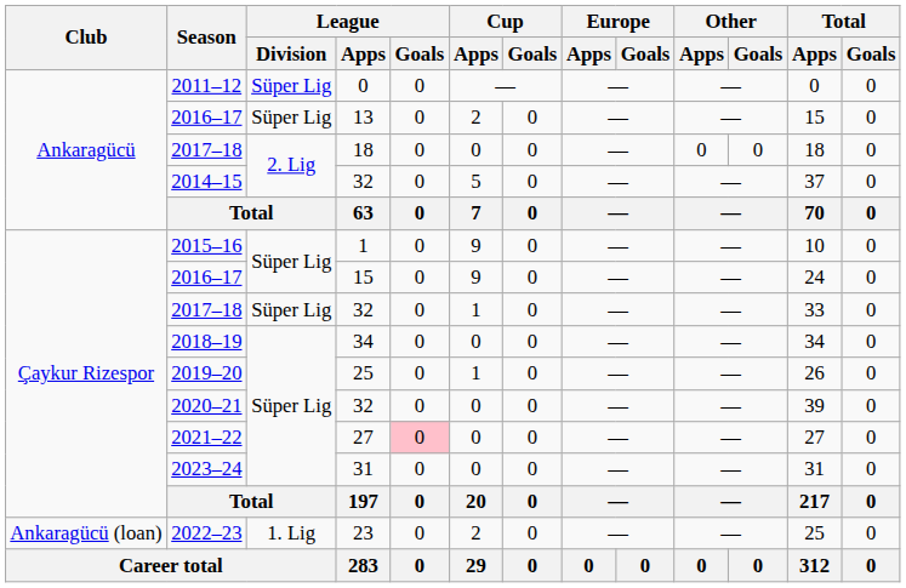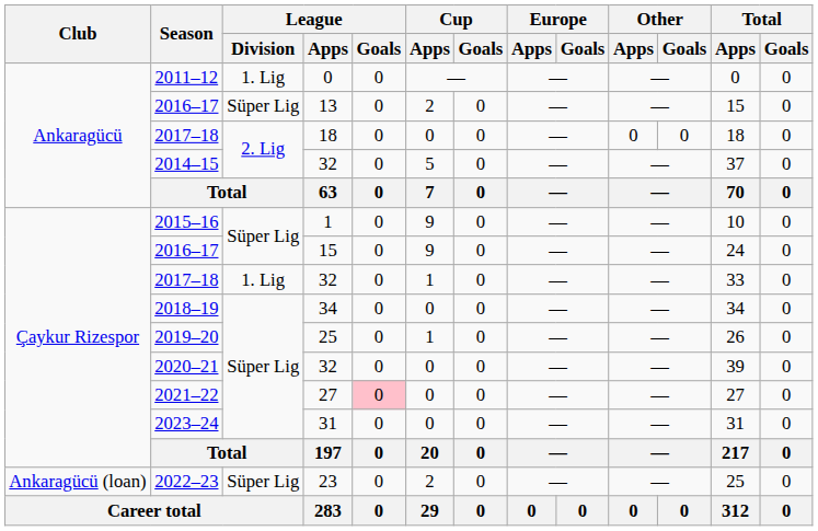 <table class="wikitable" style="text-align: center">
 <tr>
 <th rowspan="2">Club</th>
 <th rowspan="2">Season</th>
 <th colspan="3">League</th>
 <th colspan="2">Cup</th>
 <th colspan="2">Europe</th>
 <th colspan="2">Other</th>
 <th colspan="2">Total</th>
 </tr>
 <tr>
 <th>Division</th>
 <th>Apps</th>
 <th>Goals</th>
 <th>Apps</th>
 <th>Goals</th>
 <th>Apps</th>
 <th>Goals</th>
 <th>Apps</th>
 <th>Goals</th>
 <th>Apps</th>
 <th>Goals</th>
 </tr>
 <tr>
 <td rowspan="5"><a href='#'>Ankaragücü</a></td>
 <td><a href='#'>2011–12</a></td>
-<td><a href='#'>Süper Lig</a></td>
+<td>1. Lig</td>
 <td>0</td>
 <td>0</td>
 <td colspan="2">—</td>
 <td colspan="2">—</td>
 <td colspan="2">—</td>
 <td>0</td>
 <td>0</td>
 </tr>
 <tr>
 <td><a href='#'>2016–17</a></td>
 <td>Süper Lig</td>
 <td>13</td>
 <td>0</td>
 <td>2</td>
 <td>0</td>
 <td colspan="2">—</td>
 <td colspan="2">—</td>
 <td>15</td>
 <td>0</td>
 </tr>
 <tr>
 <td><a href='#'>2017–18</a></td>
 <td rowspan="2"><a href='#'>2. Lig</a></td>
 <td>18</td>
 <td>0</td>
 <td>0</td>
 <td>0</td>
 <td colspan="2">—</td>
 <td>0</td>
 <td>0</td>
 <td>18</td>
 <td>0</td>
 </tr>
 <tr>
 <td><a href='#'>2014–15</a></td>
 <td>32</td>
 <td>0</td>
 <td>5</td>
 <td>0</td>
 <td colspan="2">—</td>
 <td colspan="2">—</td>
 <td>37</td>
 <td>0</td>
 </tr>
 <tr>
 <th colspan="2">Total</th>
 <th>63</th>
 <th>0</th>
 <th>7</th>
 <th>0</th>
 <th colspan="2">—</th>
 <th colspan="2">—</th>
 <th>70</th>
 <th>0</th>
 </tr>
 <tr>
 <td rowspan="9"><a href='#'>Çaykur Rizespor</a></td>
 <td><a href='#'>2015–16</a></td>
 <td rowspan="2">Süper Lig</td>
 <td>1</td>
 <td>0</td>
 <td>9</td>
 <td>0</td>
 <td colspan="2">—</td>
 <td colspan="2">—</td>
 <td>10</td>
 <td>0</td>
 </tr>
 <tr>
 <td><a href='#'>2016–17</a></td>
 <td>15</td>
 <td>0</td>
 <td>9</td>
 <td>0</td>
 <td colspan="2">—</td>
 <td colspan="2">—</td>
 <td>24</td>
 <td>0</td>
 </tr>
 <tr>
 <td><a href='#'>2017–18</a></td>
-<td>Süper Lig</td>
+<td>1. Lig</td>
 <td>32</td>
 <td>0</td>
 <td>1</td>
 <td>0</td>
 <td colspan="2">—</td>
 <td colspan="2">—</td>
 <td>33</td>
 <td>0</td>
 </tr>
 <tr>
 <td><a href='#'>2018–19</a></td>
 <td rowspan="5">Süper Lig</td>
 <td>34</td>
 <td>0</td>
 <td>0</td>
 <td>0</td>
 <td colspan="2">—</td>
 <td colspan="2">—</td>
 <td>34</td>
 <td>0</td>
 </tr>
 <tr>
 <td><a href='#'>2019–20</a></td>
 <td>25</td>
 <td>0</td>
 <td>1</td>
 <td>0</td>
 <td colspan="2">—</td>
 <td colspan="2">—</td>
 <td>26</td>
 <td>0</td>
 </tr>
 <tr>
 <td><a href='#'>2020–21</a></td>
 <td>32</td>
 <td>0</td>
 <td>0</td>
 <td>0</td>
 <td colspan="2">—</td>
 <td colspan="2">—</td>
 <td>39</td>
 <td>0</td>
 </tr>
 <tr>
 <td><a href='#'>2021–22</a></td>
 <td>27</td>
 <td style="background: pink;">0</td>
 <td>0</td>
 <td>0</td>
 <td colspan="2">—</td>
 <td colspan="2">—</td>
 <td>27</td>
 <td>0</td>
 </tr>
 <tr>
 <td><a href='#'>2023–24</a></td>
 <td>31</td>
 <td>0</td>
 <td>0</td>
 <td>0</td>
 <td colspan="2">—</td>
 <td colspan="2">—</td>
 <td>31</td>
 <td>0</td>
 </tr>
 <tr>
 <th colspan="2">Total</th>
 <th>197</th>
 <th>0</th>
 <th>20</th>
 <th>0</th>
 <th colspan="2">—</th>
 <th colspan="2">—</th>
 <th>217</th>
 <th>0</th>
 </tr>
 <tr>
 <td><a href='#'>Ankaragücü</a> (loan)</td>
 <td><a href='#'>2022–23</a></td>
-<td>1. Lig</td>
+<td>Süper Lig</td>
 <td>23</td>
 <td>0</td>
 <td>2</td>
 <td>0</td>
 <td colspan="2">—</td>
 <td colspan="2">—</td>
 <td>25</td>
 <td>0</td>
 </tr>
 <tr>
 <th colspan="3">Career total</th>
 <th>283</th>
 <th>0</th>
 <th>29</th>
 <th>0</th>
 <th>0</th>
 <th>0</th>
 <th>0</th>
 <th>0</th>
 <th>312</th>
 <th>0</th>
 </tr>
 </table>
